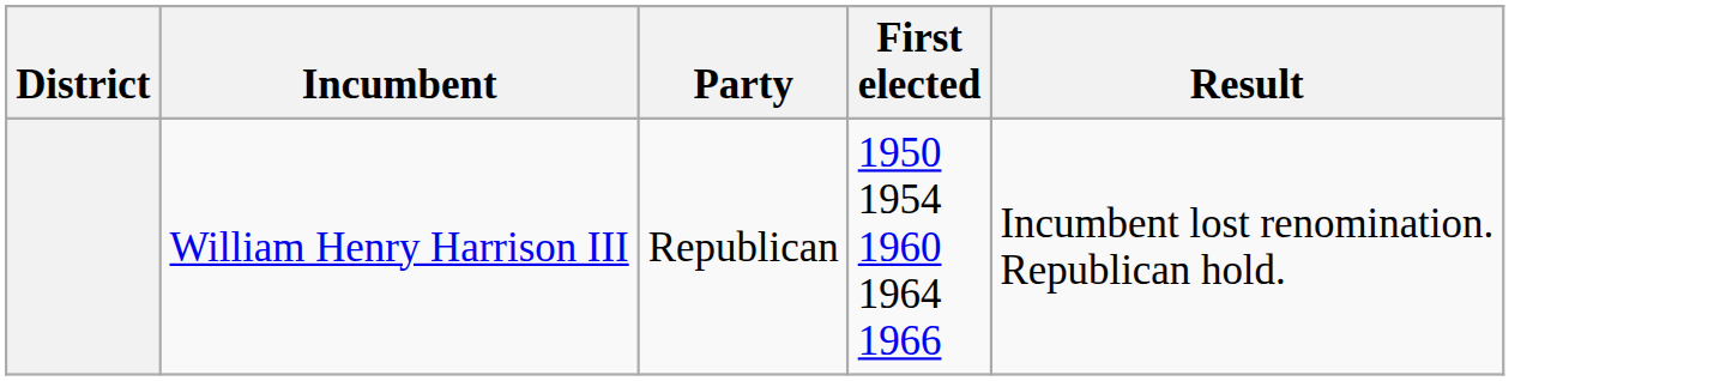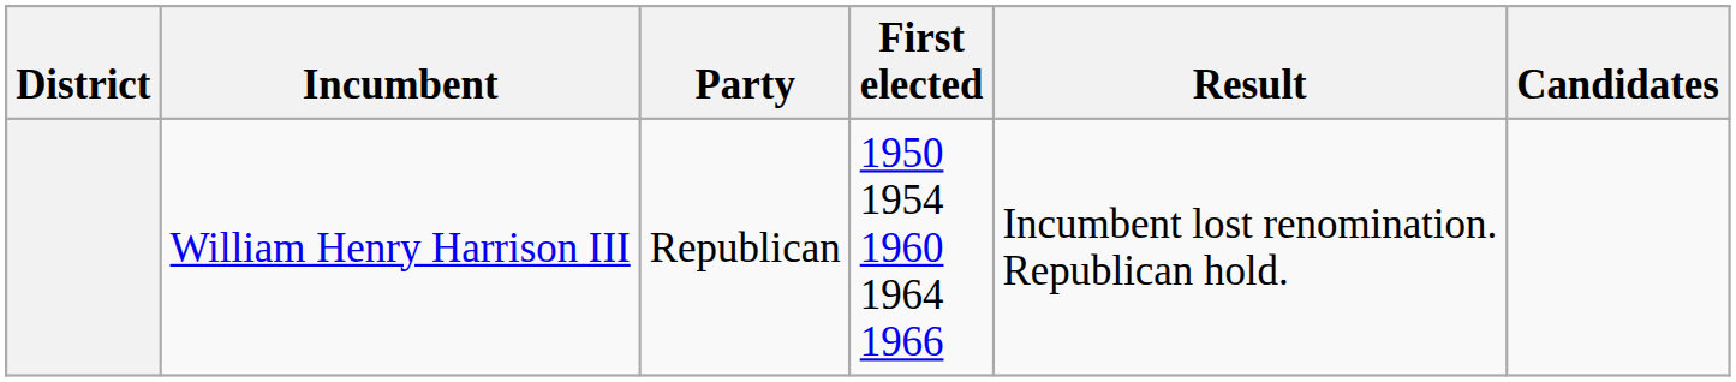 <table class=wikitable>
 <tr valign=bottom>
 <th>District</th>
 <th>Incumbent</th>
 <th>Party</th>
 <th>First<br>elected</th>
 <th>Result</th>
+<th>Candidates</th>
 </tr>
 <tr>
 <th></th>
 <td><a href='#'>William Henry Harrison III</a></td>
 <td>Republican</td>
 <td><a href='#'>1950</a><br>1954 <br><a href='#'>1960</a><br>1964 <br><a href='#'>1966</a></td>
 <td>Incumbent lost renomination.<br>Republican hold.</td>
+<td nowrap></td>
 </tr>
 </table>
